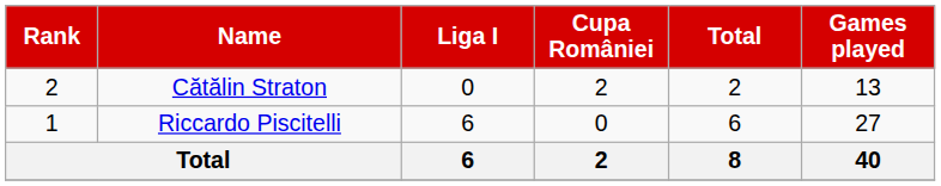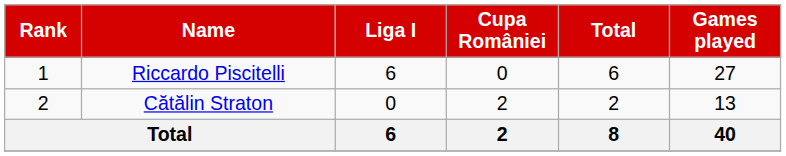 <table class="wikitable sortable" style="text-align:center;">
 <tr>
 <th style="background:#d50000; color:white; width:56px;">Rank</th>
 <th style="background:#d50000; color:white; width:200px;">Name</th>
 <th style="background:#d50000; color:white; width:84px;">Liga I</th>
 <th style="background:#d50000; color:white; width:84px;">Cupa României</th>
 <th style="background:#d50000; color:white; width:84px;">Total</th>
 <th style="background:#d50000; color:white; width:84px;">Games played</th>
 </tr>
 <tr>
+<td>1</td>
+<td><a href='#'>Riccardo Piscitelli</a></td>
+<td>6</td>
+<td>0</td>
+<td>6</td>
+<td>27</td>
+</tr>
+<tr>
 <td>2</td>
 <td><a href='#'>Cătălin Straton</a></td>
 <td>0</td>
 <td>2</td>
 <td>2</td>
 <td>13</td>
-</tr>
-<tr>
-<td>1</td>
-<td><a href='#'>Riccardo Piscitelli</a></td>
-<td>6</td>
-<td>0</td>
-<td>6</td>
-<td>27</td>
 </tr>
 <tr>
 <th colspan="2">Total</th>
 <th>6</th>
 <th>2</th>
 <th>8</th>
 <th>40</th>
 </tr>
 <tr>
 </tr>
 </table>
